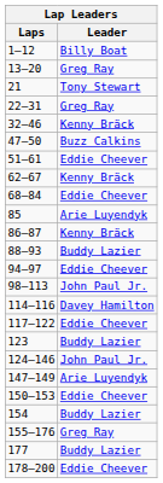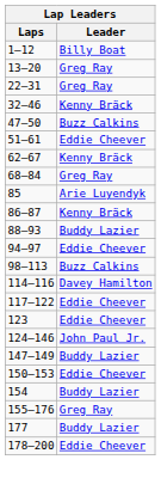 <table class="wikitable">
 <tr>
 <th colspan=2>Lap Leaders</th>
 </tr>
 <tr>
 <th>Laps</th>
 <th>Leader</th>
 </tr>
 <tr>
 <td>1–12</td>
 <td><a href='#'>Billy Boat</a></td>
 </tr>
 <tr>
 <td>13–20</td>
 <td><a href='#'>Greg Ray</a></td>
-</tr>
-<tr>
-<td>21</td>
-<td><a href='#'>Tony Stewart</a></td>
 </tr>
 <tr>
 <td>22–31</td>
 <td><a href='#'>Greg Ray</a></td>
 </tr>
 <tr>
 <td>32–46</td>
 <td><a href='#'>Kenny Bräck</a></td>
 </tr>
 <tr>
 <td>47–50</td>
 <td><a href='#'>Buzz Calkins</a></td>
 </tr>
 <tr>
 <td>51–61</td>
 <td><a href='#'>Eddie Cheever</a></td>
 </tr>
 <tr>
 <td>62–67</td>
 <td><a href='#'>Kenny Bräck</a></td>
 </tr>
 <tr>
 <td>68–84</td>
-<td><a href='#'>Eddie Cheever</a></td>
+<td><a href='#'>Greg Ray</a></td>
 </tr>
 <tr>
 <td>85</td>
 <td><a href='#'>Arie Luyendyk</a></td>
 </tr>
 <tr>
 <td>86–87</td>
 <td><a href='#'>Kenny Bräck</a></td>
 </tr>
 <tr>
 <td>88–93</td>
 <td><a href='#'>Buddy Lazier</a></td>
 </tr>
 <tr>
 <td>94–97</td>
 <td><a href='#'>Eddie Cheever</a></td>
 </tr>
 <tr>
 <td>98–113</td>
-<td><a href='#'>John Paul Jr.</a></td>
+<td><a href='#'>Buzz Calkins</a></td>
 </tr>
 <tr>
 <td>114–116</td>
 <td><a href='#'>Davey Hamilton</a></td>
 </tr>
 <tr>
 <td>117–122</td>
 <td><a href='#'>Eddie Cheever</a></td>
 </tr>
 <tr>
 <td>123</td>
-<td><a href='#'>Buddy Lazier</a></td>
+<td><a href='#'>Eddie Cheever</a></td>
 </tr>
 <tr>
 <td>124–146</td>
 <td><a href='#'>John Paul Jr.</a></td>
 </tr>
 <tr>
 <td>147–149</td>
-<td><a href='#'>Arie Luyendyk</a></td>
+<td><a href='#'>Buddy Lazier</a></td>
 </tr>
 <tr>
 <td>150–153</td>
 <td><a href='#'>Eddie Cheever</a></td>
 </tr>
 <tr>
 <td>154</td>
 <td><a href='#'>Buddy Lazier</a></td>
 </tr>
 <tr>
 <td>155–176</td>
 <td><a href='#'>Greg Ray</a></td>
 </tr>
 <tr>
 <td>177</td>
 <td><a href='#'>Buddy Lazier</a></td>
 </tr>
 <tr>
 <td>178–200</td>
 <td><a href='#'>Eddie Cheever</a></td>
 </tr>
 </table>
